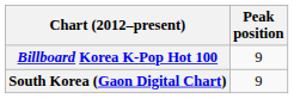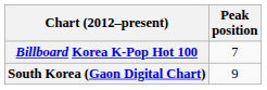 <table class="wikitable sortable plainrowheaders">
 <tr>
 <th scope="col">Chart (2012–present)</th>
 <th scope="col">Peak<br>position</th>
 </tr>
 <tr>
 <th scope="row"><em><a href='#'>Billboard</a></em> <a href='#'>Korea K-Pop Hot 100</a></th>
-<td style="text-align:center;">9</td>
+<td style="text-align:center;">7</td>
 </tr>
 <tr>
 <th scope="row">South Korea (<a href='#'>Gaon Digital Chart</a>)</th>
 <td style="text-align:center;">9</td>
 </tr>
 </table>
